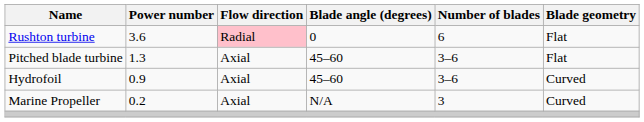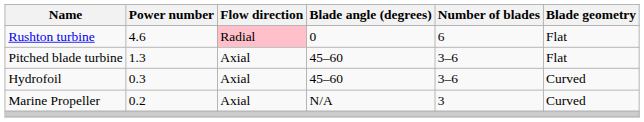 <table class="sortable wikitable" style="float:right; margin: 0 0 0.5em 1em">
 <tr>
 <th>Name</th>
 <th>Power number</th>
 <th>Flow direction</th>
 <th>Blade angle (degrees)</th>
 <th>Number of blades</th>
 <th>Blade geometry</th>
 </tr>
 <tr>
 <td><a href='#'>Rushton turbine</a></td>
-<td>3.6</td>
+<td>4.6</td>
 <td style="background: pink;">Radial</td>
 <td>0</td>
 <td>6</td>
 <td>Flat</td>
 </tr>
 <tr>
 <td>Pitched blade turbine</td>
 <td>1.3</td>
 <td>Axial</td>
 <td>45–60</td>
 <td>3–6</td>
 <td>Flat</td>
 </tr>
 <tr>
 <td>Hydrofoil</td>
-<td>0.9</td>
+<td>0.3</td>
 <td>Axial</td>
 <td>45–60</td>
 <td>3–6</td>
 <td>Curved</td>
 </tr>
 <tr>
 <td>Marine Propeller</td>
 <td>0.2</td>
 <td>Axial</td>
 <td>N/A</td>
 <td>3</td>
 <td>Curved</td>
 </tr>
 <tr style="background:#ccc;">
 <td colspan=6></td>
 </tr>
 </table>
